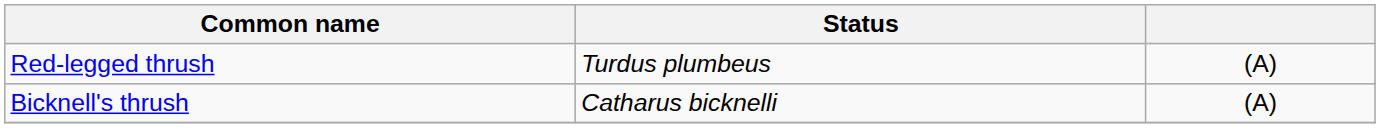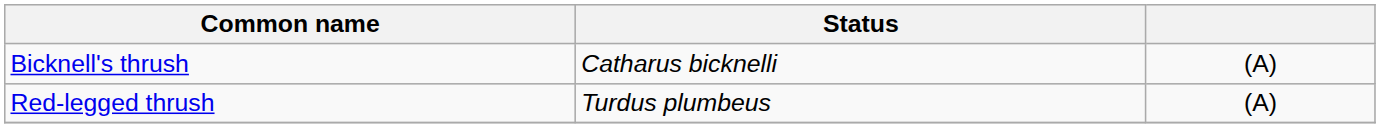 <table width=70% class="wikitable">
 <tr>
 <th width=20%>Common name</th>
 <th width=20%>Status</th>
 <th width=8%></th>
 </tr>
 <tr>
+<td><a href='#'>Bicknell's thrush</a></td>
+<td><em>Catharus bicknelli</em></td>
+<td align=center>(A)</td>
+</tr>
+<tr>
 <td><a href='#'>Red-legged thrush</a></td>
 <td><em>Turdus plumbeus</em></td>
 <td align=center>(A)</td>
 </tr>
 <tr>
-<td><a href='#'>Bicknell's thrush</a></td>
-<td><em>Catharus bicknelli</em></td>
-<td align=center>(A)</td>
-</tr>
-<tr>
 </tr>
 </table>
